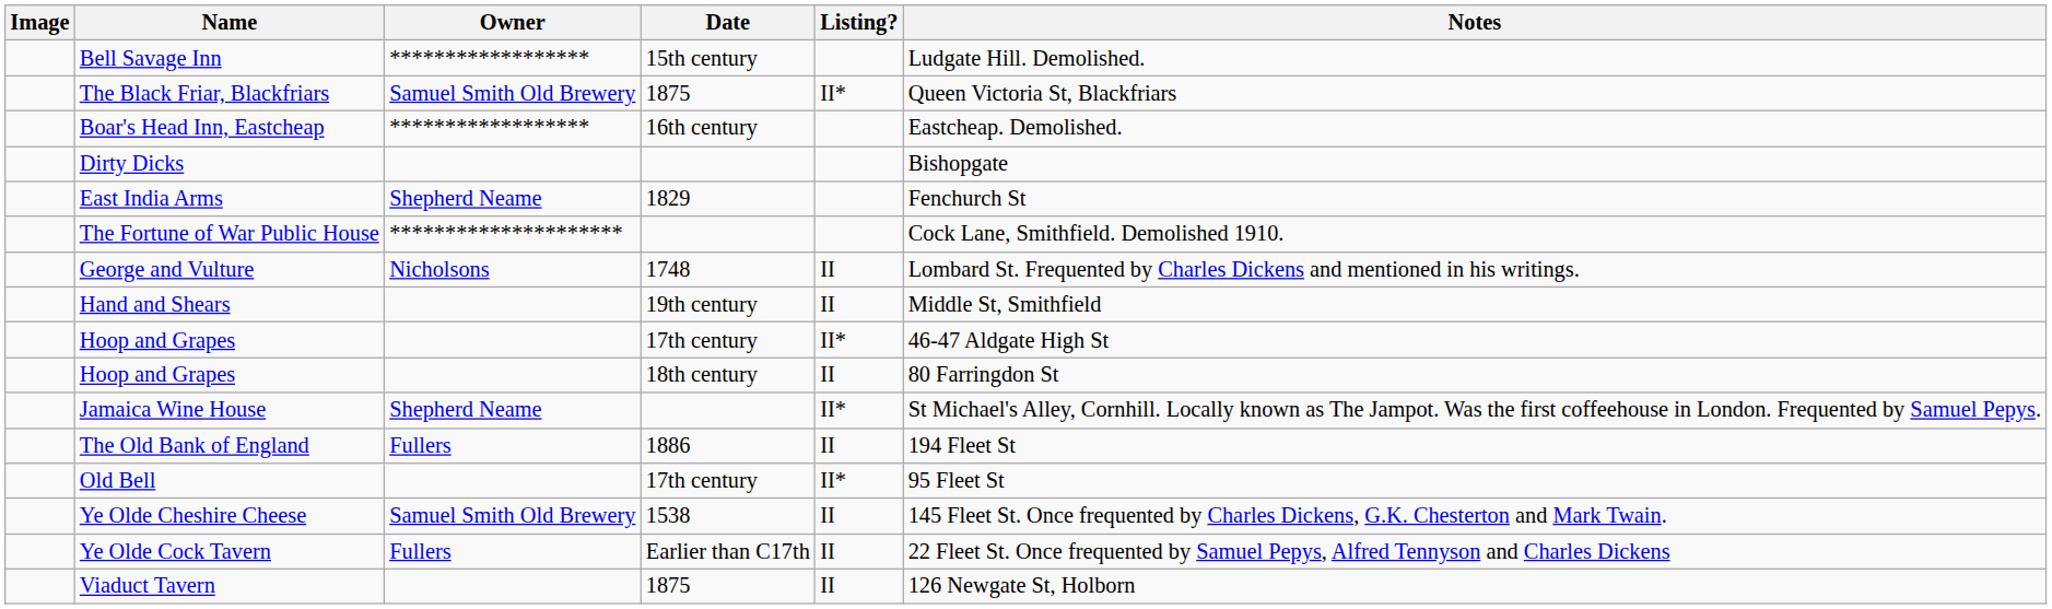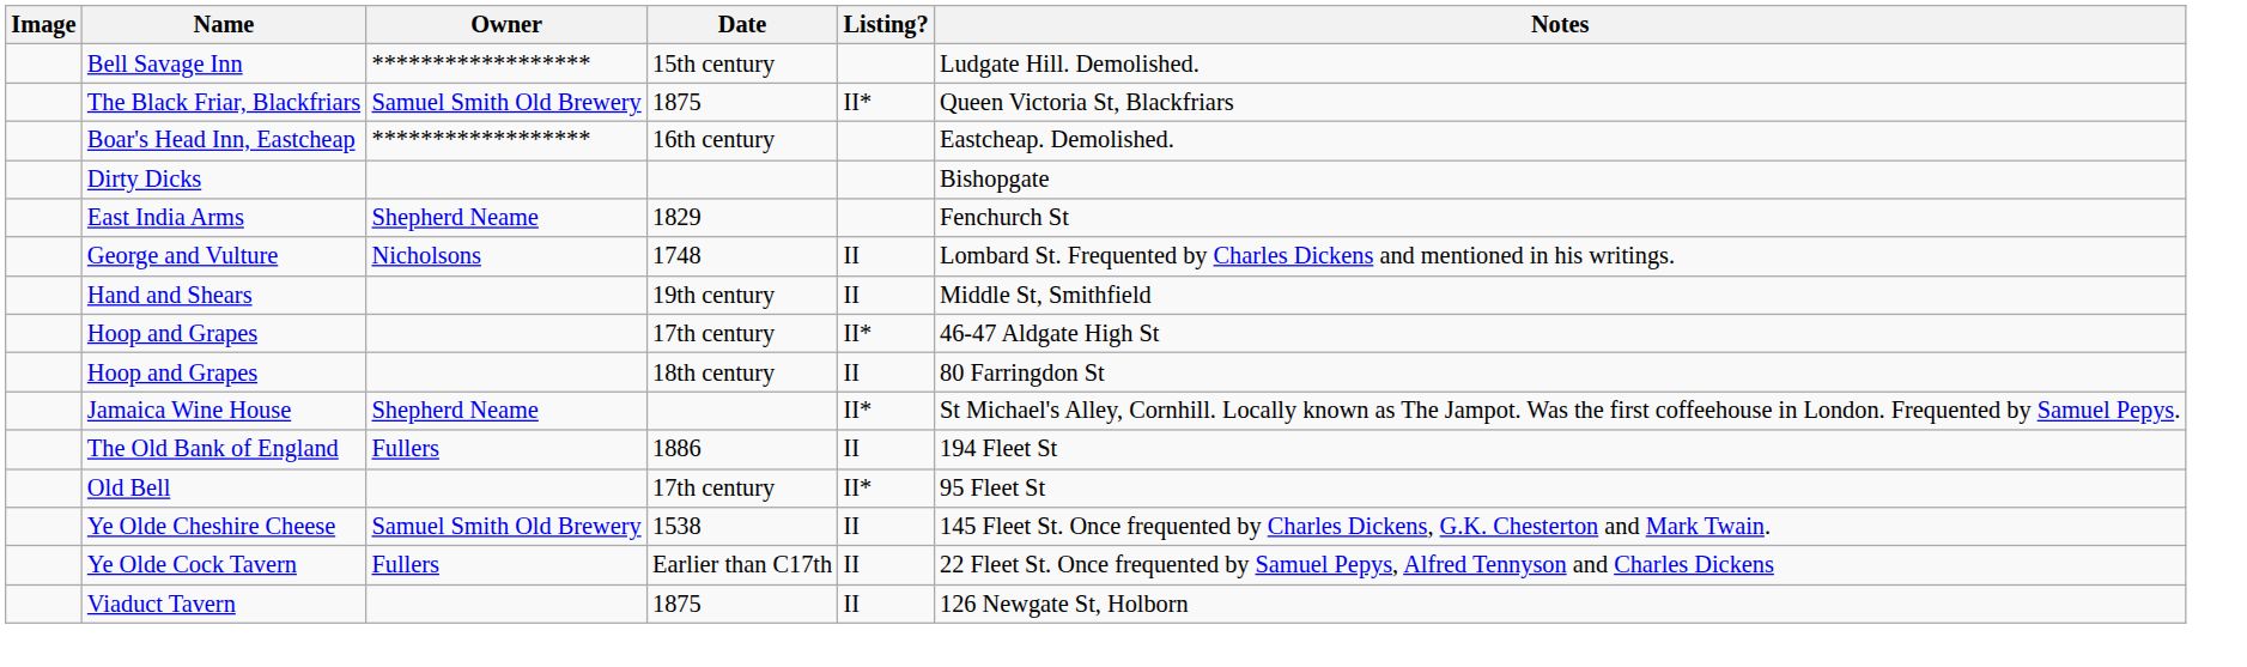 <table class="wikitable sortable">
 <tr>
 <th>Image</th>
 <th>Name</th>
 <th>Owner</th>
 <th>Date</th>
 <th>Listing?</th>
 <th>Notes</th>
 </tr>
 <tr>
 <td></td>
 <td><a href='#'>Bell Savage Inn</a></td>
 <td>******************</td>
 <td>15th century</td>
 <td></td>
 <td>Ludgate Hill. Demolished.</td>
 </tr>
 <tr>
 <td></td>
 <td><a href='#'>The Black Friar, Blackfriars</a></td>
 <td><a href='#'>Samuel Smith Old Brewery</a></td>
 <td>1875</td>
 <td>II*</td>
 <td>Queen Victoria St, Blackfriars</td>
 </tr>
 <tr>
 <td></td>
 <td><a href='#'>Boar's Head Inn, Eastcheap</a></td>
 <td>******************</td>
 <td>16th century</td>
 <td></td>
 <td>Eastcheap. Demolished.</td>
 </tr>
 <tr>
 <td></td>
 <td><a href='#'>Dirty Dicks</a></td>
 <td></td>
 <td></td>
 <td></td>
 <td>Bishopgate</td>
 </tr>
 <tr>
 <td></td>
 <td><a href='#'>East India Arms</a></td>
 <td><a href='#'>Shepherd Neame</a></td>
 <td>1829</td>
 <td></td>
 <td>Fenchurch St</td>
-</tr>
-<tr>
-<td></td>
-<td><a href='#'>The Fortune of War Public House</a></td>
-<td>*********************</td>
-<td></td>
-<td></td>
-<td>Cock Lane, Smithfield. Demolished 1910.</td>
 </tr>
 <tr>
 <td></td>
 <td><a href='#'>George and Vulture</a></td>
 <td><a href='#'>Nicholsons</a></td>
 <td>1748</td>
 <td>II</td>
 <td>Lombard St. Frequented by <a href='#'>Charles Dickens</a> and mentioned in his writings.</td>
 </tr>
 <tr>
 <td></td>
 <td><a href='#'>Hand and Shears</a></td>
 <td></td>
 <td>19th century</td>
 <td>II</td>
 <td>Middle St, Smithfield</td>
 </tr>
 <tr>
 <td></td>
 <td><a href='#'>Hoop and Grapes</a></td>
 <td></td>
 <td>17th century</td>
 <td>II*</td>
 <td>46-47 Aldgate High St</td>
 </tr>
 <tr>
 <td></td>
 <td><a href='#'>Hoop and Grapes</a></td>
 <td></td>
 <td>18th century</td>
 <td>II</td>
 <td>80 Farringdon St</td>
 </tr>
 <tr>
 <td></td>
 <td><a href='#'>Jamaica Wine House</a></td>
 <td><a href='#'>Shepherd Neame</a></td>
 <td></td>
 <td>II*</td>
 <td>St Michael's Alley, Cornhill. Locally known as The Jampot. Was the first coffeehouse in London. Frequented by <a href='#'>Samuel Pepys</a>.</td>
 </tr>
 <tr>
 <td></td>
 <td><a href='#'>The Old Bank of England</a></td>
 <td><a href='#'>Fullers</a></td>
 <td>1886</td>
 <td>II</td>
 <td>194 Fleet St</td>
 </tr>
 <tr>
 <td></td>
 <td><a href='#'>Old Bell</a></td>
 <td></td>
 <td>17th century</td>
 <td>II*</td>
 <td>95 Fleet St</td>
 </tr>
 <tr>
 <td></td>
 <td><a href='#'>Ye Olde Cheshire Cheese</a></td>
 <td><a href='#'>Samuel Smith Old Brewery</a></td>
 <td>1538</td>
 <td>II</td>
 <td>145 Fleet St. Once frequented by <a href='#'>Charles Dickens</a>, <a href='#'>G.K. Chesterton</a> and <a href='#'>Mark Twain</a>.</td>
 </tr>
 <tr>
 <td></td>
 <td><a href='#'>Ye Olde Cock Tavern</a></td>
 <td><a href='#'>Fullers</a></td>
 <td>Earlier than C17th</td>
 <td>II</td>
 <td>22 Fleet  St. Once frequented by <a href='#'>Samuel Pepys</a>, <a href='#'>Alfred Tennyson</a> and <a href='#'>Charles Dickens</a></td>
 </tr>
 <tr>
 <td></td>
 <td><a href='#'>Viaduct Tavern</a></td>
 <td></td>
 <td>1875</td>
 <td>II</td>
 <td>126 Newgate St, Holborn</td>
 </tr>
 </table>
